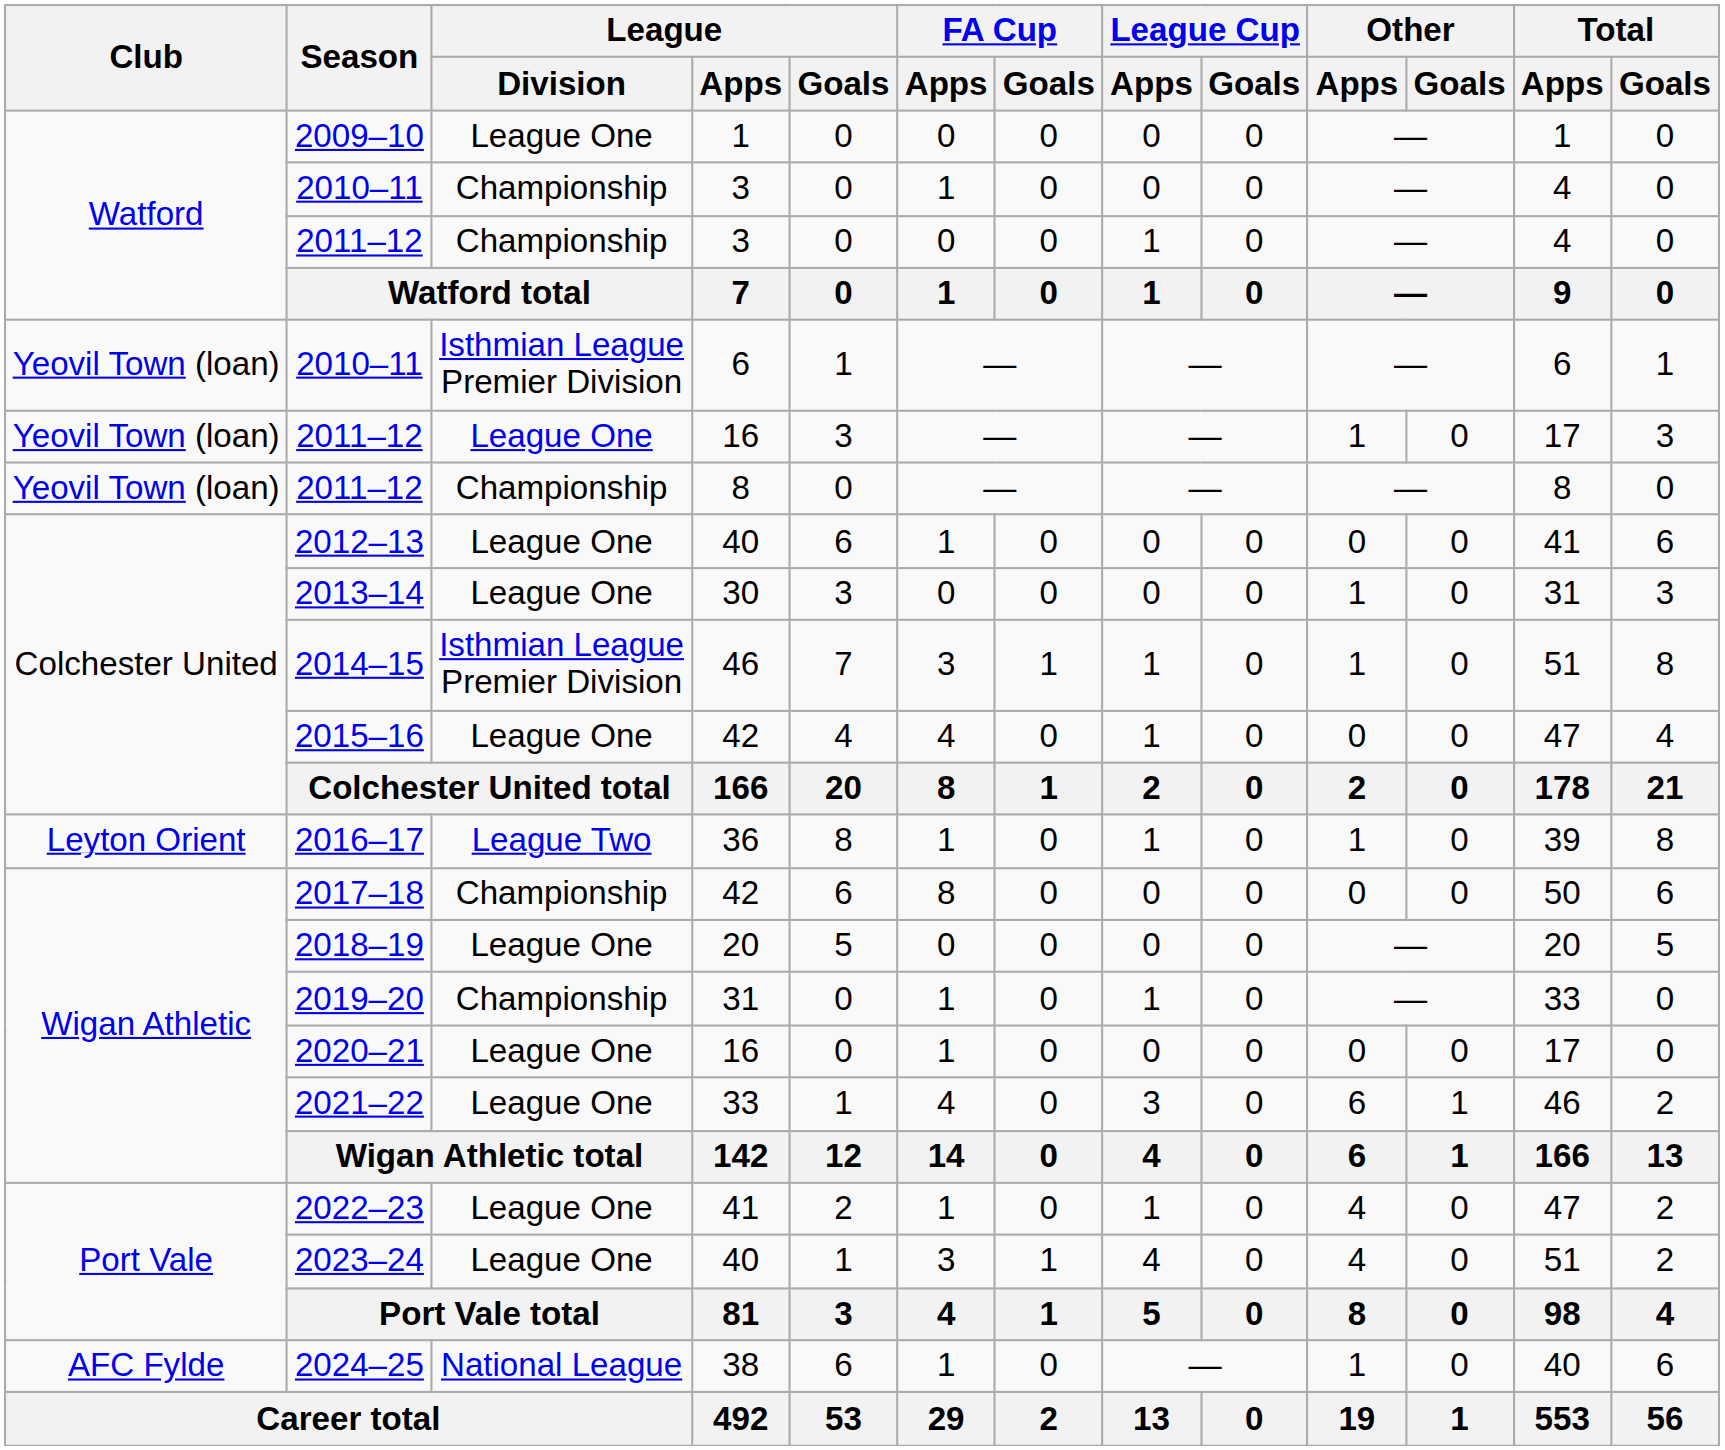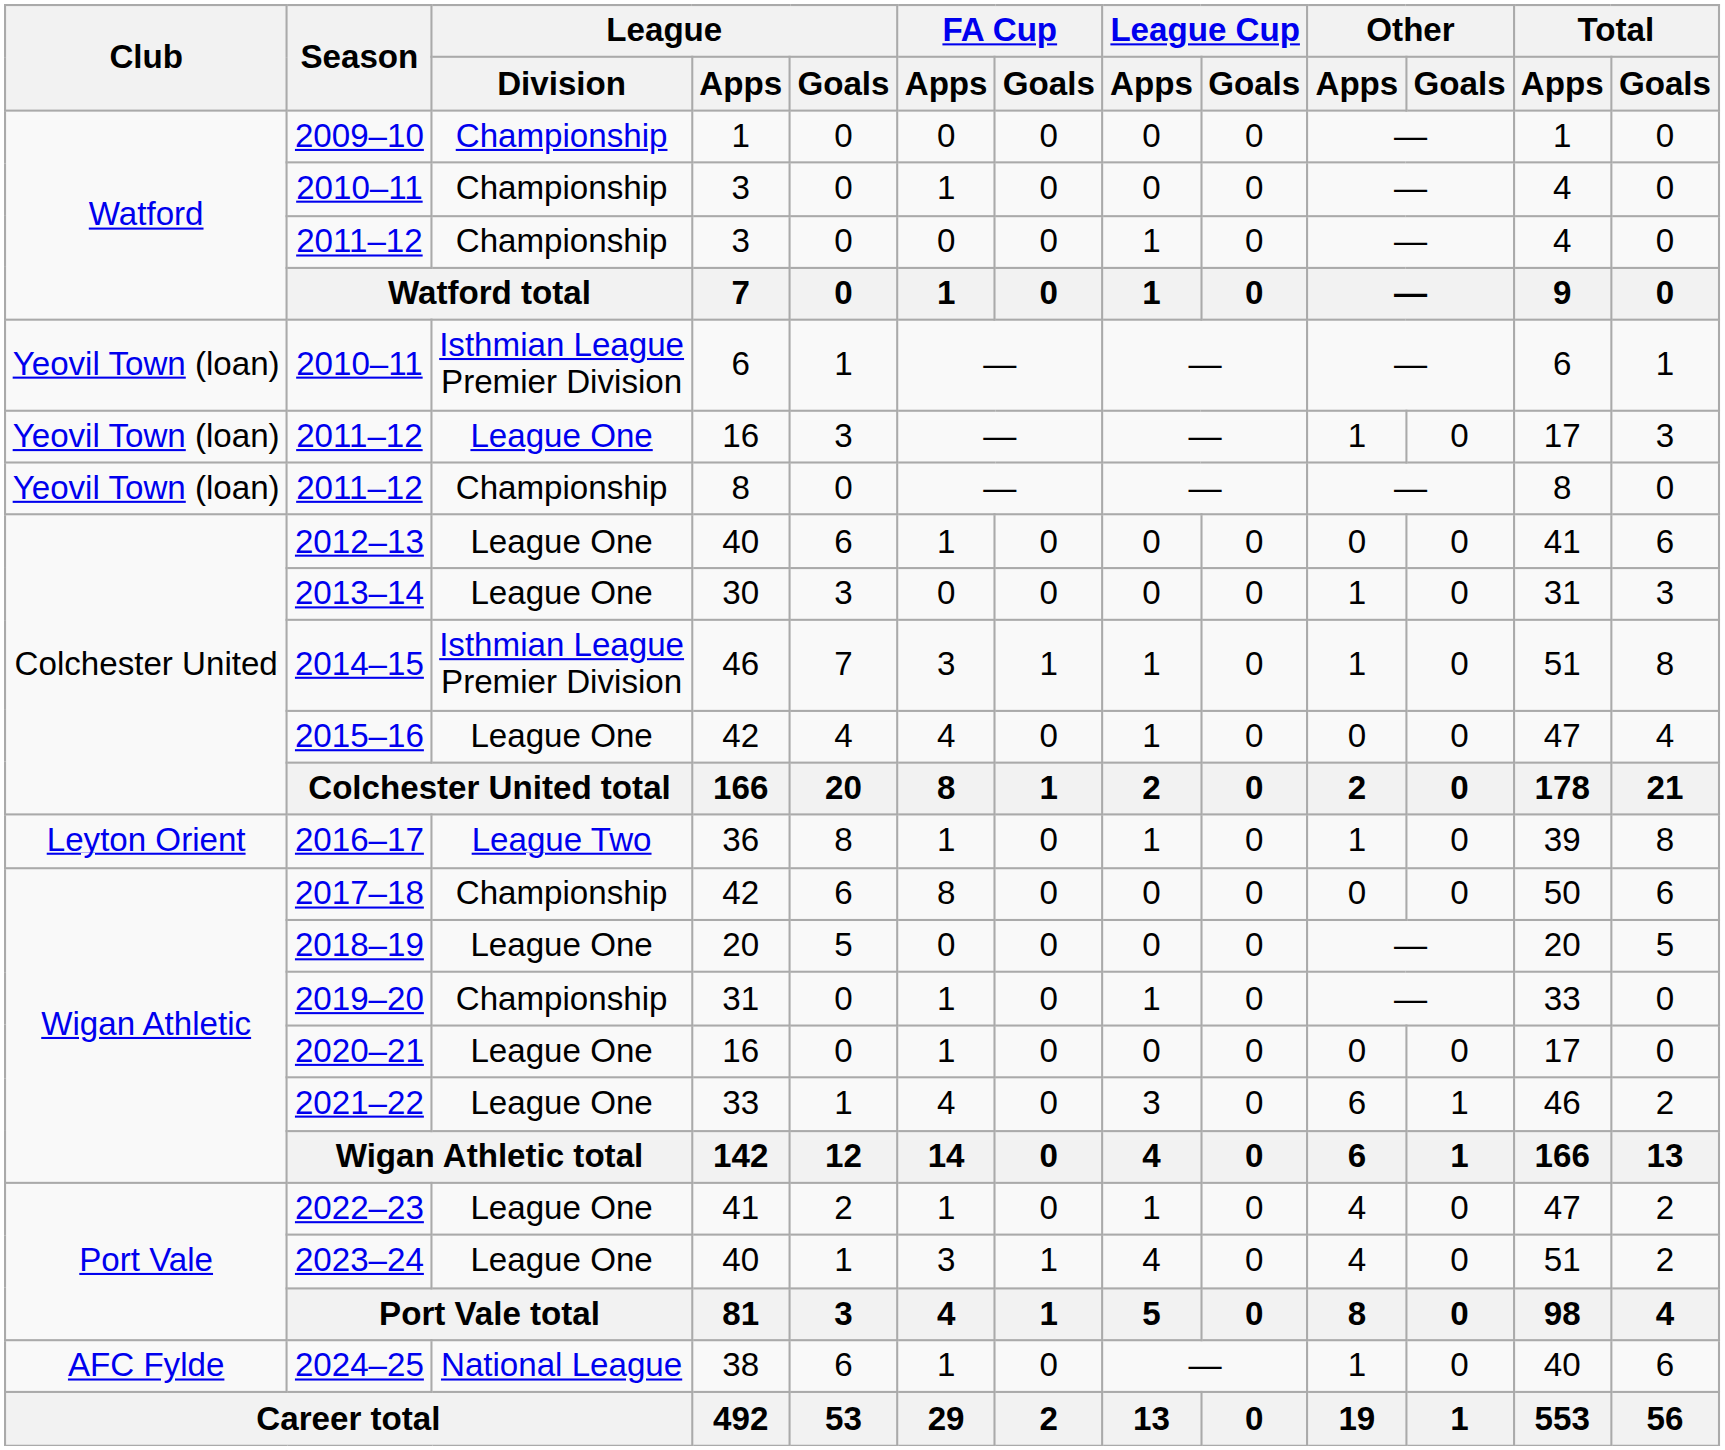 <table class="wikitable" style="text-align: center">
 <tr>
 <th rowspan="2">Club</th>
 <th rowspan="2">Season</th>
 <th colspan="3">League</th>
 <th colspan="2"><a href='#'>FA Cup</a></th>
 <th colspan="2"><a href='#'>League Cup</a></th>
 <th colspan="2">Other</th>
 <th colspan="2">Total</th>
 </tr>
 <tr>
 <th>Division</th>
 <th>Apps</th>
 <th>Goals</th>
 <th>Apps</th>
 <th>Goals</th>
 <th>Apps</th>
 <th>Goals</th>
 <th>Apps</th>
 <th>Goals</th>
 <th>Apps</th>
 <th>Goals</th>
 </tr>
 <tr>
 <td rowspan=4><a href='#'>Watford</a></td>
 <td><a href='#'>2009–10</a></td>
-<td>League One</td>
+<td><a href='#'>Championship</a></td>
 <td>1</td>
 <td>0</td>
 <td>0</td>
 <td>0</td>
 <td>0</td>
 <td>0</td>
 <td colspan=2>—</td>
 <td>1</td>
 <td>0</td>
 </tr>
 <tr>
 <td><a href='#'>2010–11</a></td>
 <td>Championship</td>
 <td>3</td>
 <td>0</td>
 <td>1</td>
 <td>0</td>
 <td>0</td>
 <td>0</td>
 <td colspan=2>—</td>
 <td>4</td>
 <td>0</td>
 </tr>
 <tr>
 <td><a href='#'>2011–12</a></td>
 <td>Championship</td>
 <td>3</td>
 <td>0</td>
 <td>0</td>
 <td>0</td>
 <td>1</td>
 <td>0</td>
 <td colspan=2>—</td>
 <td>4</td>
 <td>0</td>
 </tr>
 <tr>
 <th colspan=2>Watford total</th>
 <th>7</th>
 <th>0</th>
 <th>1</th>
 <th>0</th>
 <th>1</th>
 <th>0</th>
 <th colspan=2>—</th>
 <th>9</th>
 <th>0</th>
 </tr>
 <tr>
 <td><a href='#'>Yeovil Town</a> (loan)</td>
 <td><a href='#'>2010–11</a></td>
 <td><a href='#'>Isthmian League</a><br>Premier Division</td>
 <td>6</td>
 <td>1</td>
 <td colspan=2>—</td>
 <td colspan=2>—</td>
 <td colspan=2>—</td>
 <td>6</td>
 <td>1</td>
 </tr>
 <tr>
 <td><a href='#'>Yeovil Town</a> (loan)</td>
 <td><a href='#'>2011–12</a></td>
 <td><a href='#'>League One</a></td>
 <td>16</td>
 <td>3</td>
 <td colspan=2>—</td>
 <td colspan=2>—</td>
 <td>1</td>
 <td>0</td>
 <td>17</td>
 <td>3</td>
 </tr>
 <tr>
 <td><a href='#'>Yeovil Town</a> (loan)</td>
 <td><a href='#'>2011–12</a></td>
 <td>Championship</td>
 <td>8</td>
 <td>0</td>
 <td colspan=2>—</td>
 <td colspan=2>—</td>
 <td colspan=2>—</td>
 <td>8</td>
 <td>0</td>
 </tr>
 <tr>
 <td rowspan=5>Colchester United</td>
 <td><a href='#'>2012–13</a></td>
 <td>League One</td>
 <td>40</td>
 <td>6</td>
 <td>1</td>
 <td>0</td>
 <td>0</td>
 <td>0</td>
 <td>0</td>
 <td>0</td>
 <td>41</td>
 <td>6</td>
 </tr>
 <tr>
 <td><a href='#'>2013–14</a></td>
 <td>League One</td>
 <td>30</td>
 <td>3</td>
 <td>0</td>
 <td>0</td>
 <td>0</td>
 <td>0</td>
 <td>1</td>
 <td>0</td>
 <td>31</td>
 <td>3</td>
 </tr>
 <tr>
 <td><a href='#'>2014–15</a></td>
 <td><a href='#'>Isthmian League</a><br>Premier Division</td>
 <td>46</td>
 <td>7</td>
 <td>3</td>
 <td>1</td>
 <td>1</td>
 <td>0</td>
 <td>1</td>
 <td>0</td>
 <td>51</td>
 <td>8</td>
 </tr>
 <tr>
 <td><a href='#'>2015–16</a></td>
 <td>League One</td>
 <td>42</td>
 <td>4</td>
 <td>4</td>
 <td>0</td>
 <td>1</td>
 <td>0</td>
 <td>0</td>
 <td>0</td>
 <td>47</td>
 <td>4</td>
 </tr>
 <tr>
 <th colspan=2>Colchester United total</th>
 <th>166</th>
 <th>20</th>
 <th>8</th>
 <th>1</th>
 <th>2</th>
 <th>0</th>
 <th>2</th>
 <th>0</th>
 <th>178</th>
 <th>21</th>
 </tr>
 <tr>
 <td><a href='#'>Leyton Orient</a></td>
 <td><a href='#'>2016–17</a></td>
 <td><a href='#'>League Two</a></td>
 <td>36</td>
 <td>8</td>
 <td>1</td>
 <td>0</td>
 <td>1</td>
 <td>0</td>
 <td>1</td>
 <td>0</td>
 <td>39</td>
 <td>8</td>
 </tr>
 <tr>
 <td rowspan=6><a href='#'>Wigan Athletic</a></td>
 <td><a href='#'>2017–18</a></td>
 <td>Championship</td>
 <td>42</td>
 <td>6</td>
 <td>8</td>
 <td>0</td>
 <td>0</td>
 <td>0</td>
 <td>0</td>
 <td>0</td>
 <td>50</td>
 <td>6</td>
 </tr>
 <tr>
 <td><a href='#'>2018–19</a></td>
 <td>League One</td>
 <td>20</td>
 <td>5</td>
 <td>0</td>
 <td>0</td>
 <td>0</td>
 <td>0</td>
 <td colspan=2>—</td>
 <td>20</td>
 <td>5</td>
 </tr>
 <tr>
 <td><a href='#'>2019–20</a></td>
 <td>Championship</td>
 <td>31</td>
 <td>0</td>
 <td>1</td>
 <td>0</td>
 <td>1</td>
 <td>0</td>
 <td colspan=2>—</td>
 <td>33</td>
 <td>0</td>
 </tr>
 <tr>
 <td><a href='#'>2020–21</a></td>
 <td>League One</td>
 <td>16</td>
 <td>0</td>
 <td>1</td>
 <td>0</td>
 <td>0</td>
 <td>0</td>
 <td>0</td>
 <td>0</td>
 <td>17</td>
 <td>0</td>
 </tr>
 <tr>
 <td><a href='#'>2021–22</a></td>
 <td>League One</td>
 <td>33</td>
 <td>1</td>
 <td>4</td>
 <td>0</td>
 <td>3</td>
 <td>0</td>
 <td>6</td>
 <td>1</td>
 <td>46</td>
 <td>2</td>
 </tr>
 <tr>
 <th colspan=2>Wigan Athletic total</th>
 <th>142</th>
 <th>12</th>
 <th>14</th>
 <th>0</th>
 <th>4</th>
 <th>0</th>
 <th>6</th>
 <th>1</th>
 <th>166</th>
 <th>13</th>
 </tr>
 <tr>
 <td rowspan=3><a href='#'>Port Vale</a></td>
 <td><a href='#'>2022–23</a></td>
 <td>League One</td>
 <td>41</td>
 <td>2</td>
 <td>1</td>
 <td>0</td>
 <td>1</td>
 <td>0</td>
 <td>4</td>
 <td>0</td>
 <td>47</td>
 <td>2</td>
 </tr>
 <tr>
 <td><a href='#'>2023–24</a></td>
 <td>League One</td>
 <td>40</td>
 <td>1</td>
 <td>3</td>
 <td>1</td>
 <td>4</td>
 <td>0</td>
 <td>4</td>
 <td>0</td>
 <td>51</td>
 <td>2</td>
 </tr>
 <tr>
 <th colspan=2>Port Vale total</th>
 <th>81</th>
 <th>3</th>
 <th>4</th>
 <th>1</th>
 <th>5</th>
 <th>0</th>
 <th>8</th>
 <th>0</th>
 <th>98</th>
 <th>4</th>
 </tr>
 <tr>
 <td><a href='#'>AFC Fylde</a></td>
 <td><a href='#'>2024–25</a></td>
 <td><a href='#'>National League</a></td>
 <td>38</td>
 <td>6</td>
 <td>1</td>
 <td>0</td>
 <td colspan=2>—</td>
 <td>1</td>
 <td>0</td>
 <td>40</td>
 <td>6</td>
 </tr>
 <tr>
 <th colspan=3>Career total</th>
 <th>492</th>
 <th>53</th>
 <th>29</th>
 <th>2</th>
 <th>13</th>
 <th>0</th>
 <th>19</th>
 <th>1</th>
 <th>553</th>
 <th>56</th>
 </tr>
 </table>
